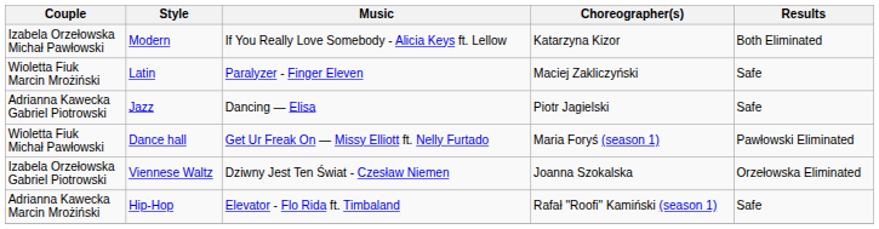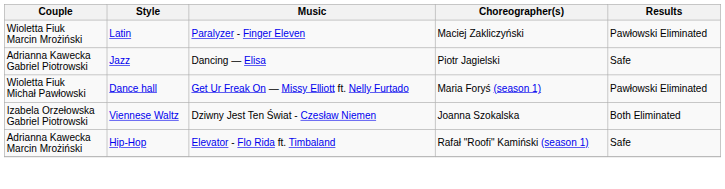 <table class="wikitable" width="90%">
 <tr>
 <th>Couple</th>
 <th>Style</th>
 <th>Music</th>
 <th>Choreographer(s)</th>
 <th>Results</th>
 </tr>
 <tr>
-<td>Izabela Orzełowska<br>Michał Pawłowski</td>
-<td><a href='#'>Modern</a></td>
-<td>If You Really Love Somebody - <a href='#'>Alicia Keys</a> ft. Lellow</td>
-<td>Katarzyna Kizor</td>
-<td>Both Eliminated</td>
-</tr>
-<tr>
 <td>Wioletta Fiuk<br>Marcin Mrożiński</td>
 <td><a href='#'>Latin</a></td>
 <td><a href='#'>Paralyzer</a> - <a href='#'>Finger Eleven</a></td>
 <td>Maciej Zakliczyński</td>
-<td>Safe</td>
+<td>Pawłowski Eliminated</td>
 </tr>
 <tr>
 <td>Adrianna Kawecka<br>Gabriel Piotrowski</td>
 <td><a href='#'>Jazz</a></td>
 <td>Dancing — <a href='#'>Elisa</a></td>
 <td>Piotr Jagielski</td>
 <td>Safe</td>
 </tr>
 <tr>
 <td>Wioletta Fiuk<br>Michał Pawłowski</td>
 <td><a href='#'>Dance hall</a></td>
 <td><a href='#'>Get Ur Freak On</a> — <a href='#'>Missy Elliott</a> ft. <a href='#'>Nelly Furtado</a></td>
 <td>Maria Foryś <a href='#'>(season 1)</a></td>
 <td>Pawłowski Eliminated</td>
 </tr>
 <tr>
 <td>Izabela Orzełowska<br>Gabriel Piotrowski</td>
 <td><a href='#'>Viennese Waltz</a></td>
 <td>Dziwny Jest Ten Świat - <a href='#'>Czesław Niemen</a></td>
 <td>Joanna Szokalska</td>
-<td>Orzełowska Eliminated</td>
+<td>Both Eliminated</td>
 </tr>
 <tr>
 <td>Adrianna Kawecka<br>Marcin Mrożiński</td>
 <td><a href='#'>Hip-Hop</a></td>
 <td><a href='#'>Elevator</a> - <a href='#'>Flo Rida</a> ft. <a href='#'>Timbaland</a></td>
 <td>Rafał "Roofi" Kamiński <a href='#'>(season 1)</a></td>
 <td>Safe</td>
 </tr>
 <tr>
 </tr>
 </table>
